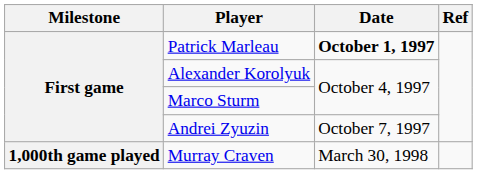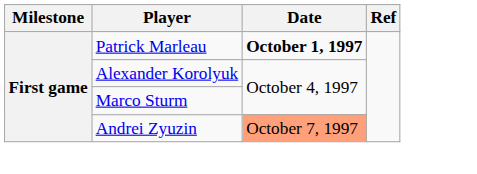 <table class="wikitable">
 <tr>
 <th scope="col">Milestone</th>
 <th scope="col">Player</th>
 <th scope="col">Date</th>
 <th scope="col">Ref</th>
 </tr>
 <tr>
 <th rowspan=4>First game</th>
 <td><a href='#'>Patrick Marleau</a></td>
 <td><strong>October 1, 1997</strong></td>
 <td rowspan=4></td>
 </tr>
 <tr>
 <td><a href='#'>Alexander Korolyuk</a></td>
 <td rowspan=2>October 4, 1997</td>
 </tr>
 <tr>
 <td><a href='#'>Marco Sturm</a></td>
 </tr>
 <tr>
 <td><a href='#'>Andrei Zyuzin</a></td>
-<td>October 7, 1997</td>
-</tr>
-<tr>
-<th>1,000th game played</th>
-<td><a href='#'>Murray Craven</a></td>
-<td>March 30, 1998</td>
-<td></td>
+<td style="background: lightsalmon;">October 7, 1997</td>
 </tr>
 </table>
